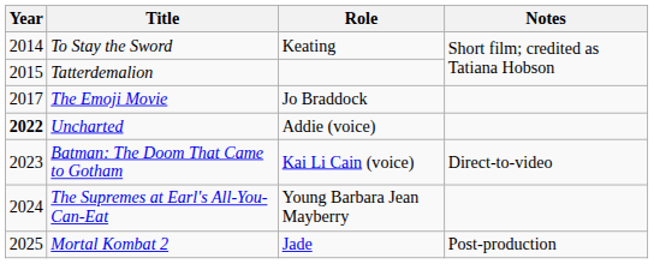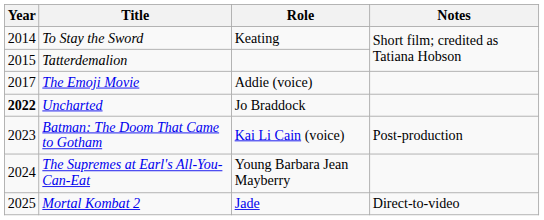 <table class="wikitable sortable">
 <tr>
 <th>Year</th>
 <th>Title</th>
 <th>Role</th>
 <th class="unsortable">Notes</th>
 </tr>
 <tr>
 <td>2014</td>
 <td><em>To Stay the Sword</em></td>
 <td>Keating</td>
 <td rowspan="2">Short film; credited as Tatiana Hobson</td>
 </tr>
 <tr>
 <td>2015</td>
 <td><em>Tatterdemalion</em></td>
 <td></td>
 </tr>
 <tr>
 <td>2017</td>
 <td><em><a href='#'>The Emoji Movie</a></em></td>
-<td>Jo Braddock</td>
+<td>Addie (voice)</td>
 <td></td>
 </tr>
 <tr>
 <td><strong>2022</strong></td>
 <td><em><a href='#'>Uncharted</a></em></td>
-<td>Addie (voice)</td>
+<td>Jo Braddock</td>
 <td></td>
 </tr>
 <tr>
 <td>2023</td>
 <td><em><a href='#'>Batman: The Doom That Came to Gotham</a></em></td>
 <td><a href='#'>Kai Li Cain</a> (voice)</td>
-<td>Direct-to-video</td>
+<td>Post-production</td>
 </tr>
 <tr>
 <td>2024</td>
 <td><em><a href='#'>The Supremes at Earl's All-You-Can-Eat</a></em></td>
 <td>Young Barbara Jean Mayberry</td>
 <td></td>
 </tr>
 <tr>
 <td>2025</td>
 <td><em><a href='#'>Mortal Kombat 2</a></em></td>
 <td><a href='#'>Jade</a></td>
-<td>Post-production</td>
+<td>Direct-to-video</td>
 </tr>
 </table>
